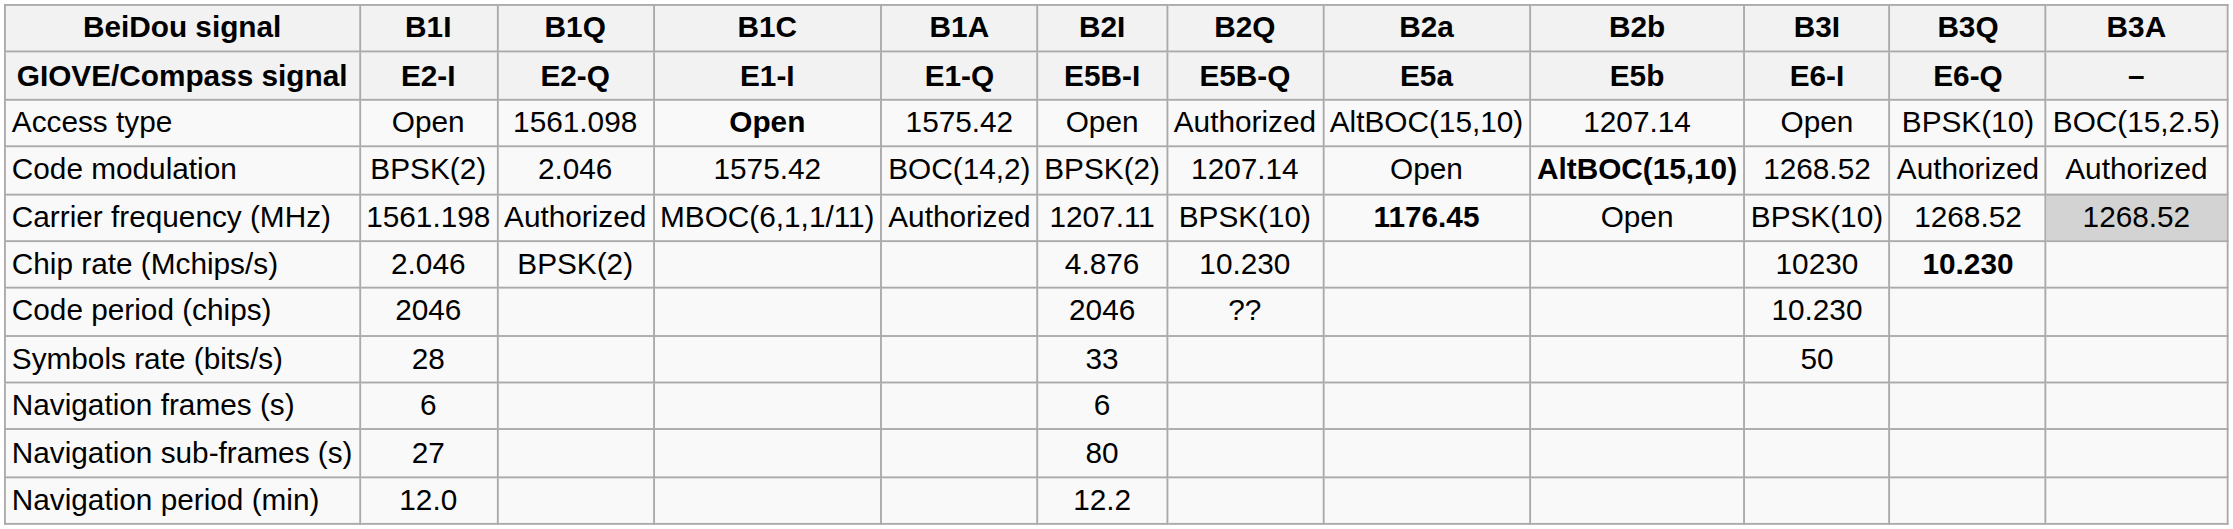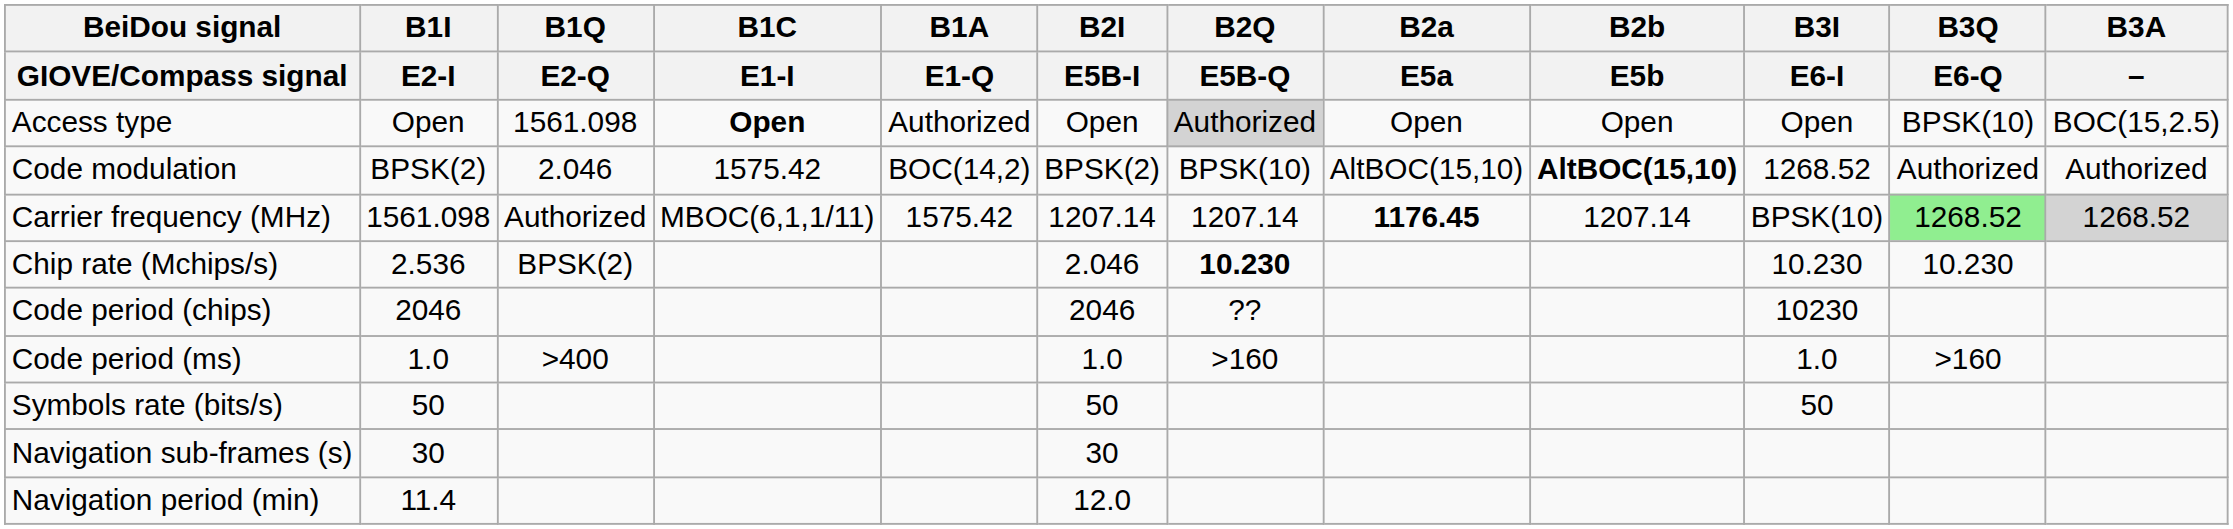 <table class="wikitable" style="text-align:center;">
 <tr>
 <th>BeiDou signal</th>
 <th>B1I</th>
 <th>B1Q</th>
 <th>B1C</th>
 <th>B1A</th>
 <th>B2I</th>
 <th>B2Q</th>
 <th>B2a</th>
 <th>B2b</th>
 <th>B3I</th>
 <th>B3Q</th>
 <th>B3A</th>
 </tr>
 <tr>
 <th>GIOVE/Compass signal</th>
 <th>E2-I</th>
 <th>E2-Q</th>
 <th>E1-I</th>
 <th>E1-Q</th>
 <th>E5B-I</th>
 <th>E5B-Q</th>
 <th>E5a</th>
 <th>E5b</th>
 <th>E6-I</th>
 <th>E6-Q</th>
 <th>–</th>
 </tr>
 <tr>
 <td style="text-align:left;">Access type</td>
 <td>Open</td>
 <td>1561.098</td>
 <td><strong>Open</strong></td>
-<td>1575.42</td>
+<td>Authorized</td>
 <td>Open</td>
-<td>Authorized</td>
-<td>AltBOC(15,10)</td>
-<td>1207.14</td>
+<td style="background: lightgrey;">Authorized</td>
+<td>Open</td>
+<td>Open</td>
 <td>Open</td>
 <td>BPSK(10)</td>
 <td>BOC(15,2.5)</td>
 </tr>
 <tr>
 <td style="text-align:left;">Code modulation</td>
 <td>BPSK(2)</td>
 <td>2.046</td>
 <td>1575.42</td>
 <td>BOC(14,2)</td>
 <td>BPSK(2)</td>
-<td>1207.14</td>
-<td>Open</td>
+<td>BPSK(10)</td>
+<td>AltBOC(15,10)</td>
 <td><strong>AltBOC(15,10)</strong></td>
 <td>1268.52</td>
 <td>Authorized</td>
 <td>Authorized</td>
 </tr>
 <tr>
 <td style="text-align:left;">Carrier frequency (MHz)</td>
-<td>1561.198</td>
+<td>1561.098</td>
 <td>Authorized</td>
 <td>MBOC(6,1,1/11)</td>
-<td>Authorized</td>
-<td>1207.11</td>
+<td>1575.42</td>
+<td>1207.14</td>
+<td>1207.14</td>
+<td><strong>1176.45</strong></td>
+<td>1207.14</td>
 <td>BPSK(10)</td>
-<td><strong>1176.45</strong></td>
-<td>Open</td>
-<td>BPSK(10)</td>
-<td>1268.52</td>
+<td style="background: lightgreen;">1268.52</td>
 <td style="background: lightgrey;">1268.52</td>
 </tr>
 <tr>
 <td style="text-align:left;">Chip rate (Mchips/s)</td>
-<td>2.046</td>
+<td>2.536</td>
 <td>BPSK(2)</td>
 <td></td>
 <td></td>
-<td>4.876</td>
-<td>10.230</td>
+<td>2.046</td>
+<td><strong>10.230</strong></td>
 <td></td>
 <td></td>
-<td>10230</td>
-<td><strong>10.230</strong></td>
+<td>10.230</td>
+<td>10.230</td>
 <td></td>
 </tr>
 <tr>
 <td style="text-align:left;">Code period (chips)</td>
 <td>2046</td>
 <td></td>
 <td></td>
 <td></td>
 <td>2046</td>
 <td>??</td>
 <td></td>
 <td></td>
-<td>10.230</td>
+<td>10230</td>
 <td></td>
 <td></td>
 </tr>
 <tr>
+<td style="text-align:left;">Code period (ms)</td>
+<td>1.0</td>
+<td>>400</td>
+<td></td>
+<td></td>
+<td>1.0</td>
+<td>>160</td>
+<td></td>
+<td></td>
+<td>1.0</td>
+<td>>160</td>
+<td></td>
+</tr>
+<tr>
 <td style="text-align:left;">Symbols rate (bits/s)</td>
-<td>28</td>
+<td>50</td>
 <td></td>
 <td></td>
 <td></td>
-<td>33</td>
+<td>50</td>
 <td></td>
 <td></td>
 <td></td>
 <td>50</td>
 <td></td>
 <td></td>
 </tr>
 <tr>
-<td style="text-align:left;">Navigation frames (s)</td>
-<td>6</td>
+<td style="text-align:left;">Navigation sub-frames (s)</td>
+<td>30</td>
 <td></td>
 <td></td>
 <td></td>
-<td>6</td>
-<td></td>
-<td></td>
-<td></td>
-<td></td>
-<td></td>
-<td></td>
-</tr>
-<tr>
-<td style="text-align:left;">Navigation sub-frames (s)</td>
-<td>27</td>
-<td></td>
-<td></td>
-<td></td>
-<td>80</td>
+<td>30</td>
 <td></td>
 <td></td>
 <td></td>
 <td></td>
 <td></td>
 <td></td>
 </tr>
 <tr>
 <td style="text-align:left;">Navigation period (min)</td>
-<td>12.0</td>
+<td>11.4</td>
 <td></td>
 <td></td>
 <td></td>
-<td>12.2</td>
+<td>12.0</td>
 <td></td>
 <td></td>
 <td></td>
 <td></td>
 <td></td>
 <td></td>
 </tr>
 </table>
